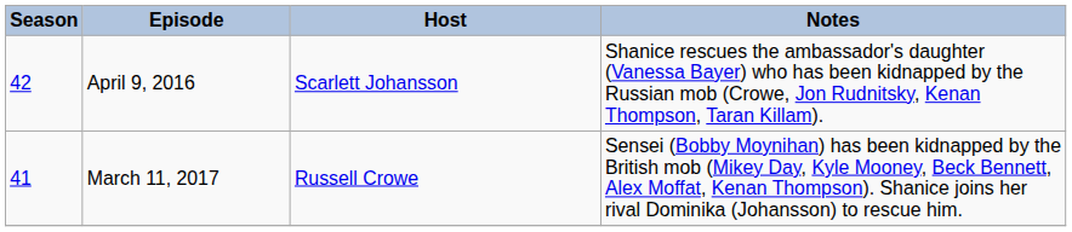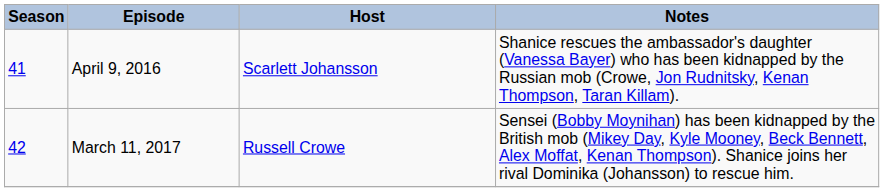 <table class="wikitable" style="width:100%;">
 <tr>
 <th style="background:#B0C4DE;" width="5%">Season</th>
 <th style="background:#B0C4DE;" width="20%">Episode</th>
 <th style="background:#B0C4DE;" width="30%">Host</th>
 <th style="background:#B0C4DE;" width="45%">Notes</th>
 </tr>
 <tr>
-<td><a href='#'>42</a></td>
+<td><a href='#'>41</a></td>
 <td>April 9, 2016</td>
 <td><a href='#'>Scarlett Johansson</a></td>
 <td>Shanice rescues the ambassador's daughter (<a href='#'>Vanessa Bayer</a>) who has been kidnapped by the Russian mob (Crowe, <a href='#'>Jon Rudnitsky</a>, <a href='#'>Kenan Thompson</a>, <a href='#'>Taran Killam</a>). </td>
 </tr>
 <tr>
-<td><a href='#'>41</a></td>
+<td><a href='#'>42</a></td>
 <td>March 11, 2017</td>
 <td><a href='#'>Russell Crowe</a></td>
 <td>Sensei (<a href='#'>Bobby Moynihan</a>) has been kidnapped by the British mob (<a href='#'>Mikey Day</a>, <a href='#'>Kyle Mooney</a>, <a href='#'>Beck Bennett</a>, <a href='#'>Alex Moffat</a>, <a href='#'>Kenan Thompson</a>). Shanice joins her rival Dominika (Johansson) to rescue him. </td>
 </tr>
 <tr>
 </tr>
 </table>
